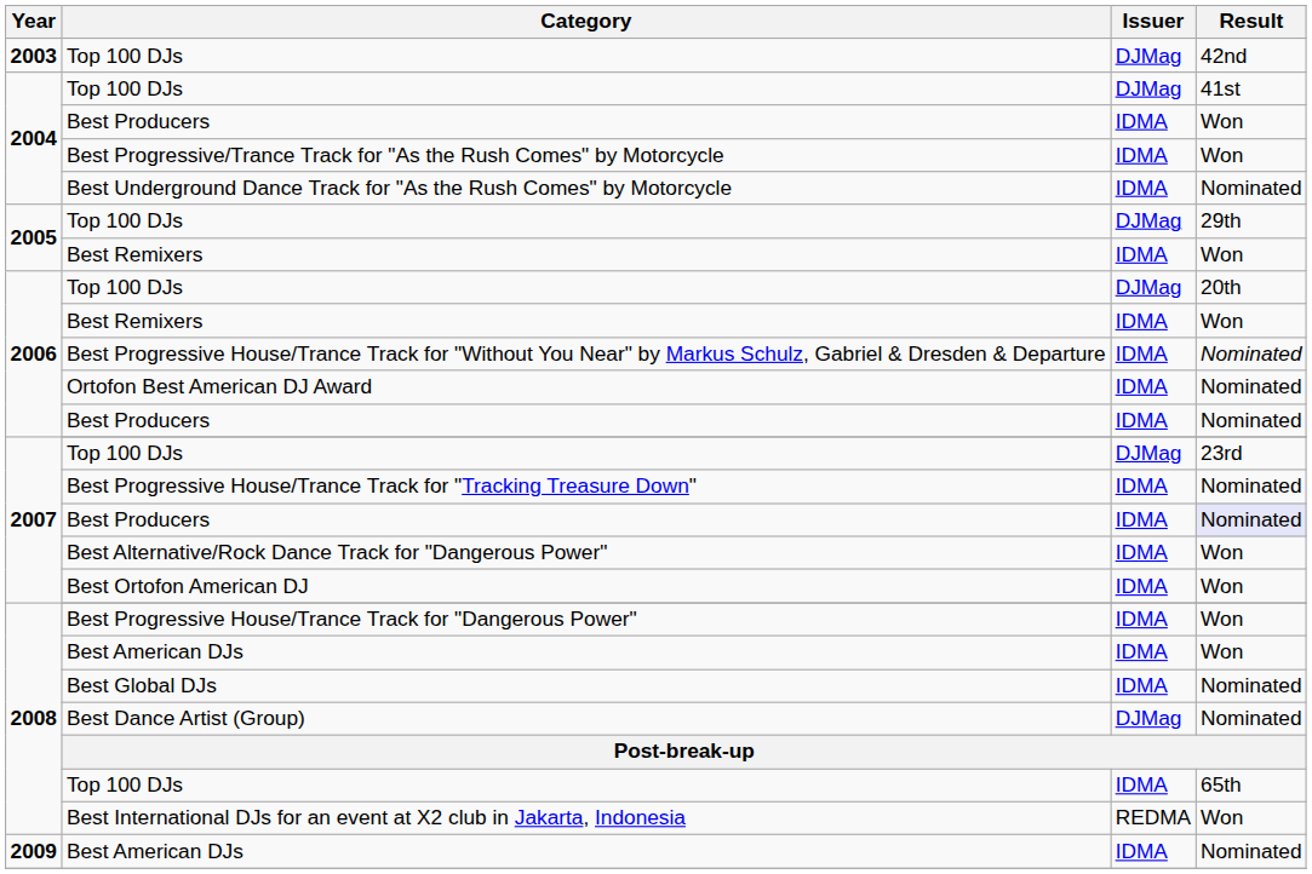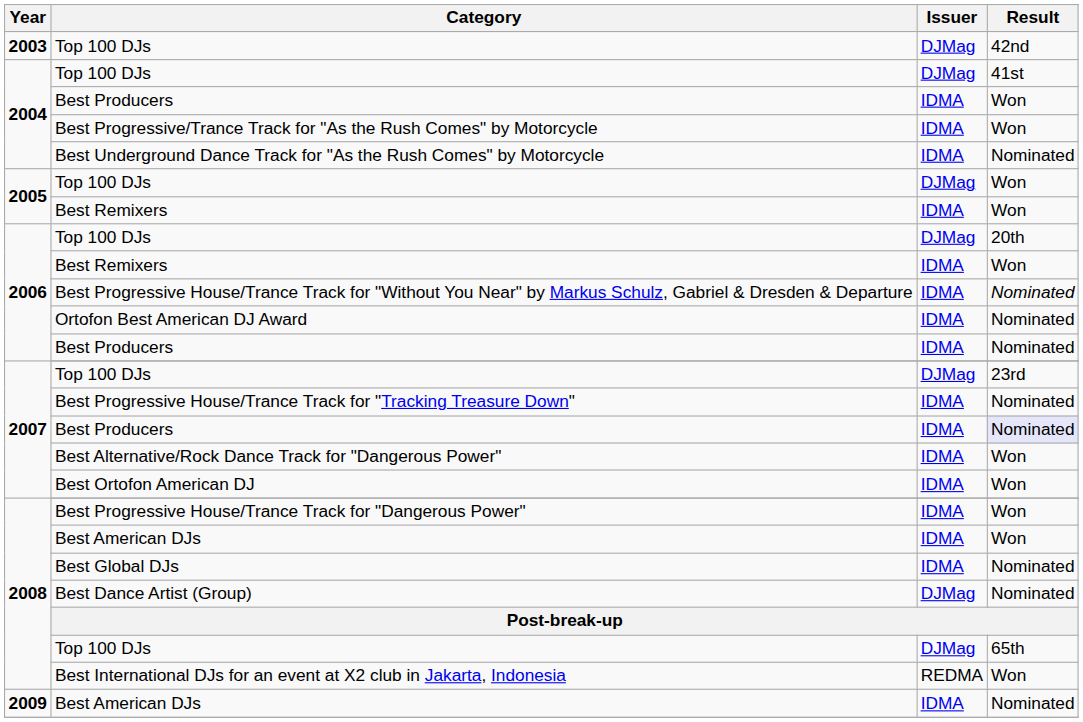 <table class="wikitable">
 <tr>
 <th>Year</th>
 <th>Category</th>
 <th>Issuer</th>
 <th>Result</th>
 </tr>
 <tr>
 <td><strong>2003</strong></td>
 <td>Top 100 DJs</td>
 <td><a href='#'>DJMag</a></td>
 <td>42nd</td>
 </tr>
 <tr>
 <td rowspan="4"><strong>2004</strong></td>
 <td>Top 100 DJs</td>
 <td><a href='#'>DJMag</a></td>
 <td>41st</td>
 </tr>
 <tr>
 <td>Best Producers</td>
 <td><a href='#'>IDMA</a></td>
 <td>Won</td>
 </tr>
 <tr>
 <td>Best Progressive/Trance Track for "As the Rush Comes" by Motorcycle</td>
 <td><a href='#'>IDMA</a></td>
 <td>Won</td>
 </tr>
 <tr>
 <td>Best Underground Dance Track for "As the Rush Comes" by Motorcycle</td>
 <td><a href='#'>IDMA</a></td>
 <td>Nominated</td>
 </tr>
 <tr>
 <td rowspan="2"><strong>2005</strong></td>
 <td>Top 100 DJs</td>
 <td><a href='#'>DJMag</a></td>
-<td>29th</td>
+<td>Won</td>
 </tr>
 <tr>
 <td>Best Remixers</td>
 <td><a href='#'>IDMA</a></td>
 <td>Won</td>
 </tr>
 <tr>
 <td rowspan="5"><strong>2006</strong></td>
 <td>Top 100 DJs</td>
 <td><a href='#'>DJMag</a></td>
 <td>20th</td>
 </tr>
 <tr>
 <td>Best Remixers</td>
 <td><a href='#'>IDMA</a></td>
 <td>Won</td>
 </tr>
 <tr>
 <td>Best Progressive House/Trance Track for "Without You Near" by <a href='#'>Markus Schulz</a>, Gabriel & Dresden & Departure</td>
 <td><a href='#'>IDMA</a></td>
 <td><em>Nominated</em></td>
 </tr>
 <tr>
 <td>Ortofon Best American DJ Award</td>
 <td><a href='#'>IDMA</a></td>
 <td>Nominated</td>
 </tr>
 <tr>
 <td>Best Producers</td>
 <td><a href='#'>IDMA</a></td>
 <td>Nominated</td>
 </tr>
 <tr>
 <td rowspan="6"><strong>2007</strong></td>
 </tr>
 <tr>
 <td>Top 100 DJs</td>
 <td><a href='#'>DJMag</a></td>
 <td>23rd</td>
 </tr>
 <tr>
 <td>Best Progressive House/Trance Track for "<a href='#'>Tracking Treasure Down</a>"</td>
 <td><a href='#'>IDMA</a></td>
 <td>Nominated</td>
 </tr>
 <tr>
 <td>Best Producers</td>
 <td><a href='#'>IDMA</a></td>
 <td style="background: lavender;">Nominated</td>
 </tr>
 <tr>
 <td>Best Alternative/Rock Dance Track for "Dangerous Power"</td>
 <td><a href='#'>IDMA</a></td>
 <td>Won</td>
 </tr>
 <tr>
 <td>Best Ortofon American DJ</td>
 <td><a href='#'>IDMA</a></td>
 <td>Won</td>
 </tr>
 <tr>
 <td rowspan="8"><strong>2008</strong></td>
 </tr>
 <tr>
 <td>Best Progressive House/Trance Track for "Dangerous Power"</td>
 <td><a href='#'>IDMA</a></td>
 <td>Won</td>
 </tr>
 <tr>
 <td>Best American DJs</td>
 <td><a href='#'>IDMA</a></td>
 <td>Won</td>
 </tr>
 <tr>
 <td>Best Global DJs</td>
 <td><a href='#'>IDMA</a></td>
 <td>Nominated</td>
 </tr>
 <tr>
 <td>Best Dance Artist (Group)</td>
 <td><a href='#'>DJMag</a></td>
 <td>Nominated</td>
 </tr>
 <tr>
 <th colspan="3">Post-break-up</th>
 </tr>
 <tr>
 <td>Top 100 DJs</td>
-<td><a href='#'>IDMA</a></td>
+<td><a href='#'>DJMag</a></td>
 <td>65th</td>
 </tr>
 <tr>
 <td>Best International DJs for an event at X2 club in <a href='#'>Jakarta</a>, <a href='#'>Indonesia</a></td>
 <td>REDMA</td>
 <td>Won</td>
 </tr>
 <tr>
 <td><strong>2009</strong></td>
 <td>Best American DJs</td>
 <td><a href='#'>IDMA</a></td>
 <td>Nominated</td>
 </tr>
 <tr>
 </tr>
 </table>
